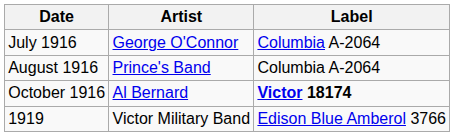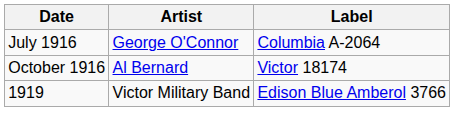 <table class="wikitable">
 <tr>
 <th>Date</th>
 <th>Artist</th>
 <th>Label</th>
 </tr>
 <tr>
 <td>July 1916</td>
 <td><a href='#'>George O'Connor</a></td>
 <td><a href='#'>Columbia</a> A-2064</td>
 </tr>
 <tr>
-<td>August 1916</td>
-<td><a href='#'>Prince's Band</a></td>
-<td>Columbia A-2064</td>
-</tr>
-<tr>
 <td>October 1916</td>
 <td><a href='#'>Al Bernard</a></td>
-<td><strong><a href='#'>Victor</a> 18174</strong></td>
+<td><a href='#'>Victor</a> 18174</td>
 </tr>
 <tr>
 <td>1919</td>
 <td>Victor Military Band</td>
 <td><a href='#'>Edison Blue Amberol</a> 3766</td>
 </tr>
 </table>
